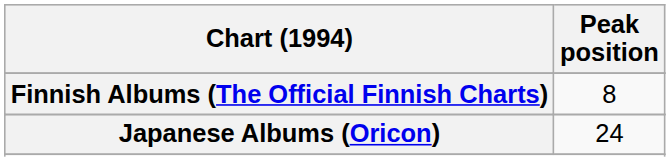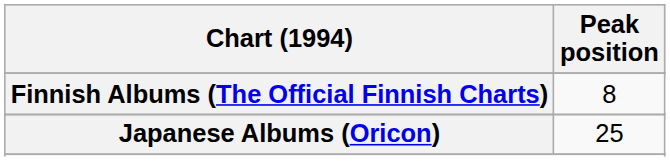 <table class="wikitable sortable plainrowheaders">
 <tr>
 <th>Chart (1994)</th>
 <th>Peak<br>position</th>
 </tr>
 <tr>
 </tr>
 <tr>
 </tr>
 <tr>
 <th scope="row">Finnish Albums (<a href='#'>The Official Finnish Charts</a>)</th>
 <td align="center">8</td>
 </tr>
 <tr>
 </tr>
 <tr>
 </tr>
 <tr>
 <th scope="row">Japanese Albums (<a href='#'>Oricon</a>)</th>
-<td align="center">24</td>
+<td align="center">25</td>
 </tr>
 <tr>
 </tr>
 <tr>
 </tr>
 <tr>
 </tr>
 <tr>
 </tr>
 <tr>
 </tr>
 </table>
